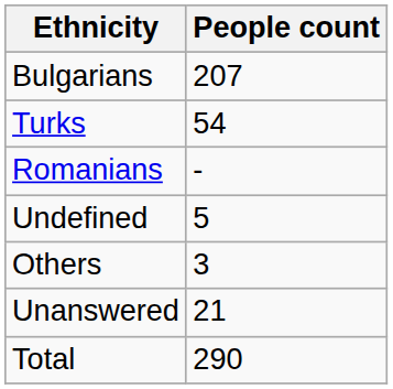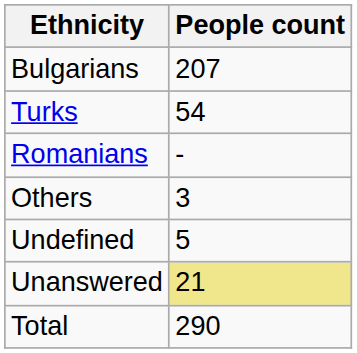 <table class="wikitable">
 <tr>
 <th>Ethnicity</th>
 <th>People count</th>
 </tr>
 <tr>
 <td>Bulgarians</td>
 <td>207</td>
 </tr>
 <tr>
 <td><a href='#'>Turks</a></td>
 <td>54</td>
 </tr>
 <tr>
 <td><a href='#'>Romanians</a></td>
 <td>-</td>
 </tr>
 <tr>
+<td>Others</td>
+<td>3</td>
+</tr>
+<tr>
 <td>Undefined</td>
 <td>5</td>
 </tr>
 <tr>
-<td>Others</td>
-<td>3</td>
-</tr>
-<tr>
 <td>Unanswered</td>
-<td>21</td>
+<td style="background: khaki;">21</td>
 </tr>
 <tr>
 <td>Total</td>
 <td>290</td>
 </tr>
 </table>
